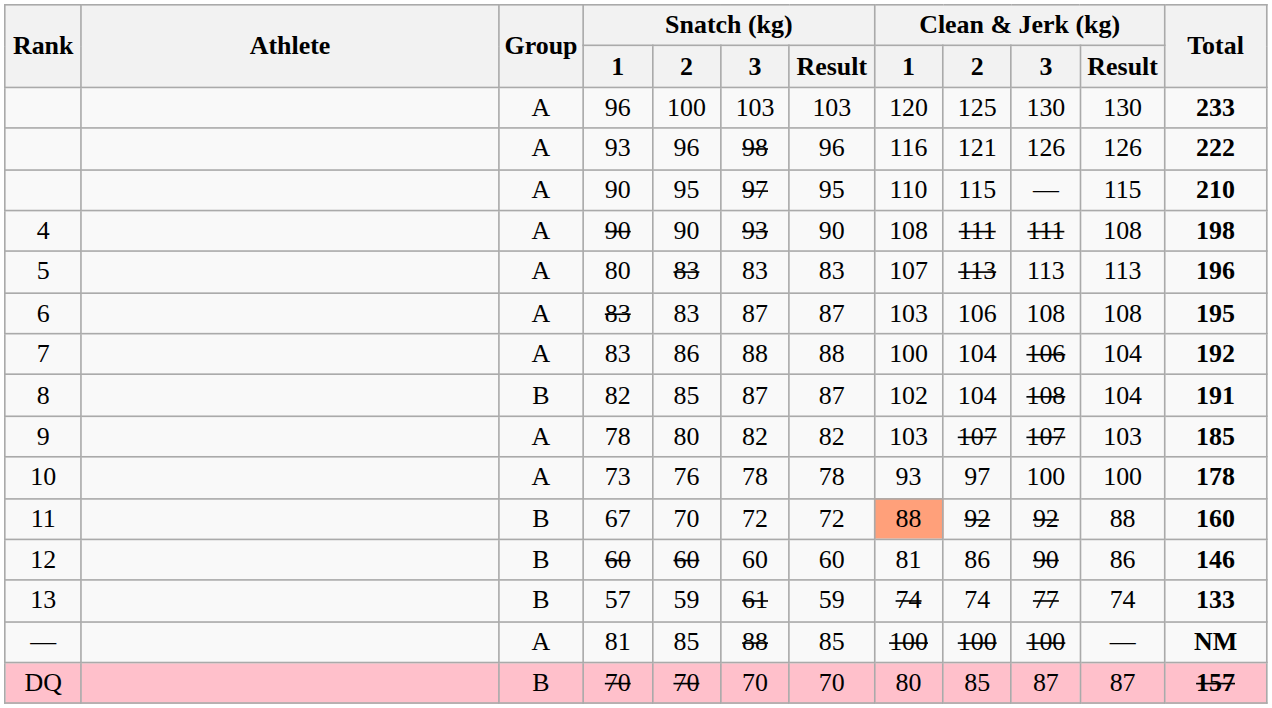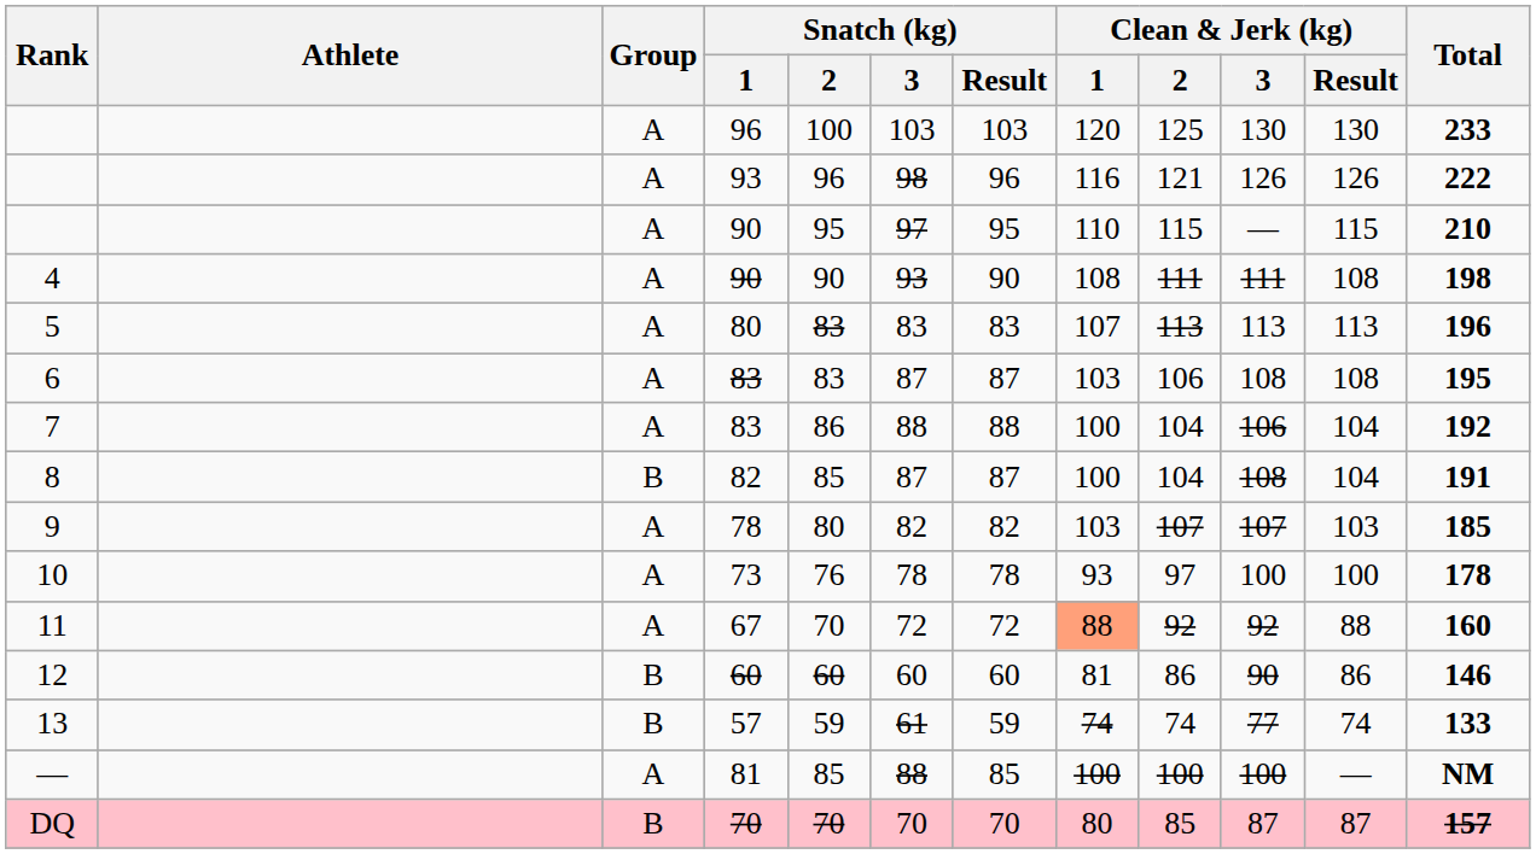 <table class = "wikitable" style="text-align:center;">
 <tr>
 <th rowspan=2 width=40>Rank</th>
 <th rowspan=2 width=250>Athlete</th>
 <th rowspan=2 width=40>Group</th>
 <th colspan=4>Snatch (kg)</th>
 <th colspan=4>Clean & Jerk (kg)</th>
 <th rowspan=2 width=55>Total</th>
 </tr>
 <tr>
 <th width=35>1</th>
 <th width=35>2</th>
 <th width=35>3</th>
 <th width=45>Result</th>
 <th width=35>1</th>
 <th width=35>2</th>
 <th width=35>3</th>
 <th width=45>Result</th>
 </tr>
 <tr>
 <td></td>
 <td align=left></td>
 <td>A</td>
 <td>96</td>
 <td>100</td>
 <td>103</td>
 <td>103</td>
 <td>120</td>
 <td>125</td>
 <td>130</td>
 <td>130</td>
 <td><strong>233</strong></td>
 </tr>
 <tr>
 <td></td>
 <td align=left></td>
 <td>A</td>
 <td>93</td>
 <td>96</td>
 <td><s>98</s></td>
 <td>96</td>
 <td>116</td>
 <td>121</td>
 <td>126</td>
 <td>126</td>
 <td><strong>222</strong></td>
 </tr>
 <tr>
 <td></td>
 <td align=left></td>
 <td>A</td>
 <td>90</td>
 <td>95</td>
 <td><s>97</s></td>
 <td>95</td>
 <td>110</td>
 <td>115</td>
 <td>—</td>
 <td>115</td>
 <td><strong>210</strong></td>
 </tr>
 <tr>
 <td>4</td>
 <td align=left></td>
 <td>A</td>
 <td><s>90</s></td>
 <td>90</td>
 <td><s>93</s></td>
 <td>90</td>
 <td>108</td>
 <td><s>111</s></td>
 <td><s>111</s></td>
 <td>108</td>
 <td><strong>198</strong></td>
 </tr>
 <tr>
 <td>5</td>
 <td align=left></td>
 <td>A</td>
 <td>80</td>
 <td><s>83</s></td>
 <td>83</td>
 <td>83</td>
 <td>107</td>
 <td><s>113</s></td>
 <td>113</td>
 <td>113</td>
 <td><strong>196</strong></td>
 </tr>
 <tr>
 <td>6</td>
 <td align=left></td>
 <td>A</td>
 <td><s>83</s></td>
 <td>83</td>
 <td>87</td>
 <td>87</td>
 <td>103</td>
 <td>106</td>
 <td>108</td>
 <td>108</td>
 <td><strong>195</strong></td>
 </tr>
 <tr>
 <td>7</td>
 <td align=left></td>
 <td>A</td>
 <td>83</td>
 <td>86</td>
 <td>88</td>
 <td>88</td>
 <td>100</td>
 <td>104</td>
 <td><s>106</s></td>
 <td>104</td>
 <td><strong>192</strong></td>
 </tr>
 <tr>
 <td>8</td>
 <td align=left></td>
 <td>B</td>
 <td>82</td>
 <td>85</td>
 <td>87</td>
 <td>87</td>
-<td>102</td>
+<td>100</td>
 <td>104</td>
 <td><s>108</s></td>
 <td>104</td>
 <td><strong>191</strong></td>
 </tr>
 <tr>
 <td>9</td>
 <td align=left></td>
 <td>A</td>
 <td>78</td>
 <td>80</td>
 <td>82</td>
 <td>82</td>
 <td>103</td>
 <td><s>107</s></td>
 <td><s>107</s></td>
 <td>103</td>
 <td><strong>185</strong></td>
 </tr>
 <tr>
 <td>10</td>
 <td align=left></td>
 <td>A</td>
 <td>73</td>
 <td>76</td>
 <td>78</td>
 <td>78</td>
 <td>93</td>
 <td>97</td>
 <td>100</td>
 <td>100</td>
 <td><strong>178</strong></td>
 </tr>
 <tr>
 <td>11</td>
 <td align=left></td>
-<td>B</td>
+<td>A</td>
 <td>67</td>
 <td>70</td>
 <td>72</td>
 <td>72</td>
 <td style="background: lightsalmon;">88</td>
 <td><s>92</s></td>
 <td><s>92</s></td>
 <td>88</td>
 <td><strong>160</strong></td>
 </tr>
 <tr>
 <td>12</td>
 <td align=left></td>
 <td>B</td>
 <td><s>60</s></td>
 <td><s>60</s></td>
 <td>60</td>
 <td>60</td>
 <td>81</td>
 <td>86</td>
 <td><s>90</s></td>
 <td>86</td>
 <td><strong>146</strong></td>
 </tr>
 <tr>
 <td>13</td>
 <td align=left></td>
 <td>B</td>
 <td>57</td>
 <td>59</td>
 <td><s>61</s></td>
 <td>59</td>
 <td><s>74</s></td>
 <td>74</td>
 <td><s>77</s></td>
 <td>74</td>
 <td><strong>133</strong></td>
 </tr>
 <tr>
 <td>—</td>
 <td align=left></td>
 <td>A</td>
 <td>81</td>
 <td>85</td>
 <td><s>88</s></td>
 <td>85</td>
 <td><s>100</s></td>
 <td><s>100</s></td>
 <td><s>100</s></td>
 <td>—</td>
 <td><strong>NM</strong></td>
 </tr>
 <tr bgcolor=pink>
 <td>DQ</td>
 <td align=left></td>
 <td>B</td>
 <td><s>70</s></td>
 <td><s>70</s></td>
 <td>70</td>
 <td>70</td>
 <td>80</td>
 <td>85</td>
 <td>87</td>
 <td>87</td>
 <td><s><strong>157</strong></s></td>
 </tr>
 </table>
